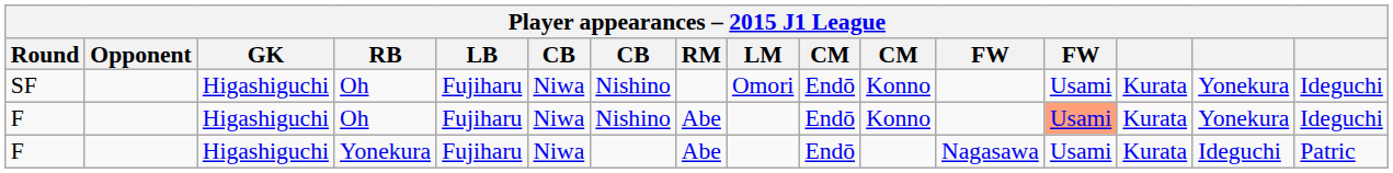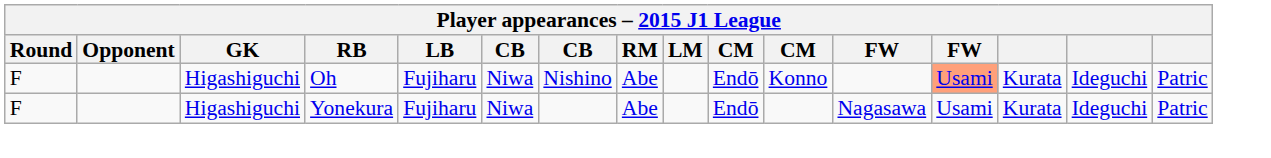 <table class="wikitable"  style="text-align:left; line-height:90%; font-size:90%; width:60%;">
 <tr>
 <th colspan=16>Player appearances – <a href='#'>2015 J1 League</a></th>
 </tr>
 <tr>
 <th style="width:5%;">Round</th>
 <th style="width:20%;">Opponent</th>
 <th style="width:5%;">GK</th>
 <th style="width:5%;">RB</th>
 <th style="width:5%;">LB</th>
 <th style="width:5%;">CB</th>
 <th style="width:5%;">CB</th>
 <th style="width:5%;">RM</th>
 <th style="width:5%;">LM</th>
 <th style="width:5%;">CM</th>
 <th style="width:5%;">CM</th>
 <th style="width:5%;">FW</th>
 <th style="width:5%;">FW</th>
 <th style="width:5%;"></th>
 <th style="width:5%;"></th>
 <th style="width:5%;"></th>
 </tr>
 <tr>
-<td align=centre>SF</td>
-<td align=left></td>
-<td><a href='#'>Higashiguchi</a></td>
-<td><a href='#'>Oh</a></td>
-<td><a href='#'>Fujiharu</a></td>
-<td><a href='#'>Niwa</a></td>
-<td><a href='#'>Nishino</a></td>
-<td></td>
-<td><a href='#'>Omori</a></td>
-<td><a href='#'>Endō</a></td>
-<td><a href='#'>Konno</a></td>
-<td></td>
-<td><a href='#'>Usami</a></td>
-<td><a href='#'>Kurata</a></td>
-<td><a href='#'>Yonekura</a></td>
-<td><a href='#'>Ideguchi</a></td>
-</tr>
-<tr>
 <td align=centre>F</td>
 <td align=left></td>
 <td><a href='#'>Higashiguchi</a></td>
 <td><a href='#'>Oh</a></td>
 <td><a href='#'>Fujiharu</a></td>
 <td><a href='#'>Niwa</a></td>
 <td><a href='#'>Nishino</a></td>
 <td><a href='#'>Abe</a></td>
 <td></td>
 <td><a href='#'>Endō</a></td>
 <td><a href='#'>Konno</a></td>
 <td></td>
 <td style="background: lightsalmon;"><a href='#'>Usami</a></td>
 <td><a href='#'>Kurata</a></td>
-<td><a href='#'>Yonekura</a></td>
 <td><a href='#'>Ideguchi</a></td>
+<td><a href='#'>Patric</a></td>
 </tr>
 <tr>
 <td align=centre>F</td>
 <td align=left></td>
 <td><a href='#'>Higashiguchi</a></td>
 <td><a href='#'>Yonekura</a></td>
 <td><a href='#'>Fujiharu</a></td>
 <td><a href='#'>Niwa</a></td>
 <td></td>
 <td><a href='#'>Abe</a></td>
 <td></td>
 <td><a href='#'>Endō</a></td>
 <td></td>
 <td><a href='#'>Nagasawa</a></td>
 <td><a href='#'>Usami</a></td>
 <td><a href='#'>Kurata</a></td>
 <td><a href='#'>Ideguchi</a></td>
 <td><a href='#'>Patric</a></td>
 </tr>
 </table>
